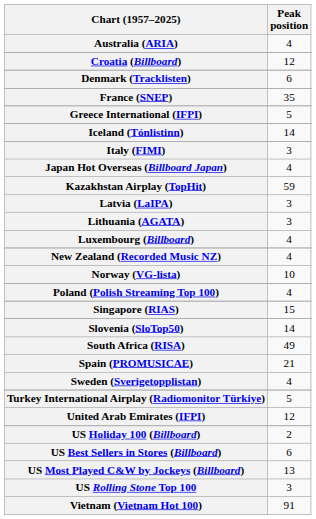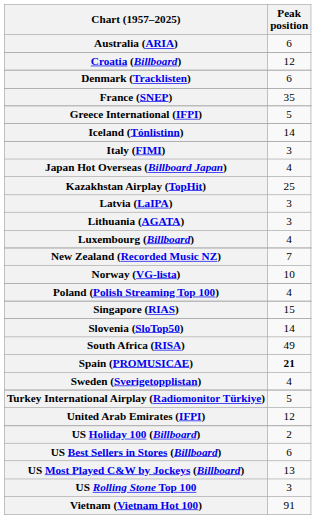 <table class="wikitable sortable plainrowheaders" style="text-align:center">
 <tr>
 <th scope="col">Chart (1957–2025)</th>
 <th scope="col">Peak<br>position</th>
 </tr>
 <tr>
 <th scope="row">Australia (<a href='#'>ARIA</a>)</th>
-<td>4</td>
+<td>6</td>
 </tr>
 <tr>
 </tr>
 <tr>
 </tr>
 <tr>
 </tr>
 <tr>
 </tr>
 <tr>
 <th scope="row"><a href='#'>Croatia</a> (<em><a href='#'>Billboard</a></em>)</th>
 <td>12</td>
 </tr>
 <tr>
 </tr>
 <tr>
 <th scope="row">Denmark (<a href='#'>Tracklisten</a>)</th>
 <td>6</td>
 </tr>
 <tr>
 </tr>
 <tr>
 <th scope="row">France (<a href='#'>SNEP</a>)</th>
 <td>35</td>
 </tr>
 <tr>
 </tr>
 <tr>
 </tr>
 <tr>
 <th scope="row">Greece International (<a href='#'>IFPI</a>)</th>
 <td>5</td>
 </tr>
 <tr>
 </tr>
 <tr>
 </tr>
 <tr>
 <th scope="row">Iceland (<a href='#'>Tónlistinn</a>)</th>
 <td>14</td>
 </tr>
 <tr>
 </tr>
 <tr>
 <th scope="row">Italy (<a href='#'>FIMI</a>)</th>
 <td>3</td>
 </tr>
 <tr>
 <th scope="row">Japan Hot Overseas (<em><a href='#'>Billboard Japan</a></em>)</th>
 <td>4</td>
 </tr>
 <tr>
 <th scope="row">Kazakhstan Airplay (<a href='#'>TopHit</a>)</th>
-<td>59</td>
+<td>25</td>
 </tr>
 <tr>
 <th scope="row">Latvia (<a href='#'>LaIPA</a>)</th>
 <td>3</td>
 </tr>
 <tr>
 <th scope="row">Lithuania (<a href='#'>AGATA</a>)</th>
 <td>3</td>
 </tr>
 <tr>
 <th scope="row">Luxembourg (<em><a href='#'>Billboard</a></em>)</th>
 <td>4</td>
 </tr>
 <tr>
 </tr>
 <tr>
 <th scope="row">New Zealand (<a href='#'>Recorded Music NZ</a>)</th>
-<td>4</td>
+<td>7</td>
 </tr>
 <tr>
 <th scope="row">Norway (<a href='#'>VG-lista</a>)</th>
 <td>10</td>
 </tr>
 <tr>
 </tr>
 <tr>
 <th scope="row">Poland (<a href='#'>Polish Streaming Top 100</a>)</th>
 <td>4</td>
 </tr>
 <tr>
 </tr>
 <tr>
 </tr>
 <tr>
 <th scope="row">Singapore (<a href='#'>RIAS</a>)</th>
 <td>15</td>
 </tr>
 <tr>
 </tr>
 <tr>
 <th scope="row">Slovenia (<a href='#'>SloTop50</a>)</th>
 <td>14</td>
 </tr>
 <tr>
 <th scope="row">South Africa (<a href='#'>RISA</a>)</th>
 <td>49</td>
 </tr>
 <tr>
 <th scope="row">Spain (<a href='#'>PROMUSICAE</a>)</th>
-<td>21</td>
+<td><strong>21</strong></td>
 </tr>
 <tr>
 <th scope="row">Sweden (<a href='#'>Sverigetopplistan</a>)</th>
 <td>4</td>
 </tr>
 <tr>
 </tr>
 <tr>
 <th scope="row">Turkey International Airplay (<a href='#'>Radiomonitor Türkiye</a>)</th>
 <td>5</td>
 </tr>
 <tr>
 <th scope="row">United Arab Emirates (<a href='#'>IFPI</a>)</th>
 <td>12</td>
 </tr>
 <tr>
 </tr>
 <tr>
 </tr>
 <tr>
 </tr>
 <tr>
 </tr>
 <tr>
 </tr>
 <tr>
 </tr>
 <tr>
 <th scope="row">US <a href='#'>Holiday 100</a> (<em><a href='#'>Billboard</a></em>)</th>
 <td>2</td>
 </tr>
 <tr>
 <th scope="row">US <a href='#'>Best Sellers in Stores</a> (<em><a href='#'>Billboard</a></em>)</th>
 <td>6</td>
 </tr>
 <tr>
 <th scope="row">US <a href='#'>Most Played C&W by Jockeys</a> (<em><a href='#'>Billboard</a></em>)</th>
 <td>13</td>
 </tr>
 <tr>
 <th scope="row">US <a href='#'><em>Rolling Stone</em> Top 100</a></th>
 <td>3</td>
 </tr>
 <tr>
 <th scope="row">Vietnam (<a href='#'>Vietnam Hot 100</a>)</th>
 <td>91</td>
 </tr>
 </table>
